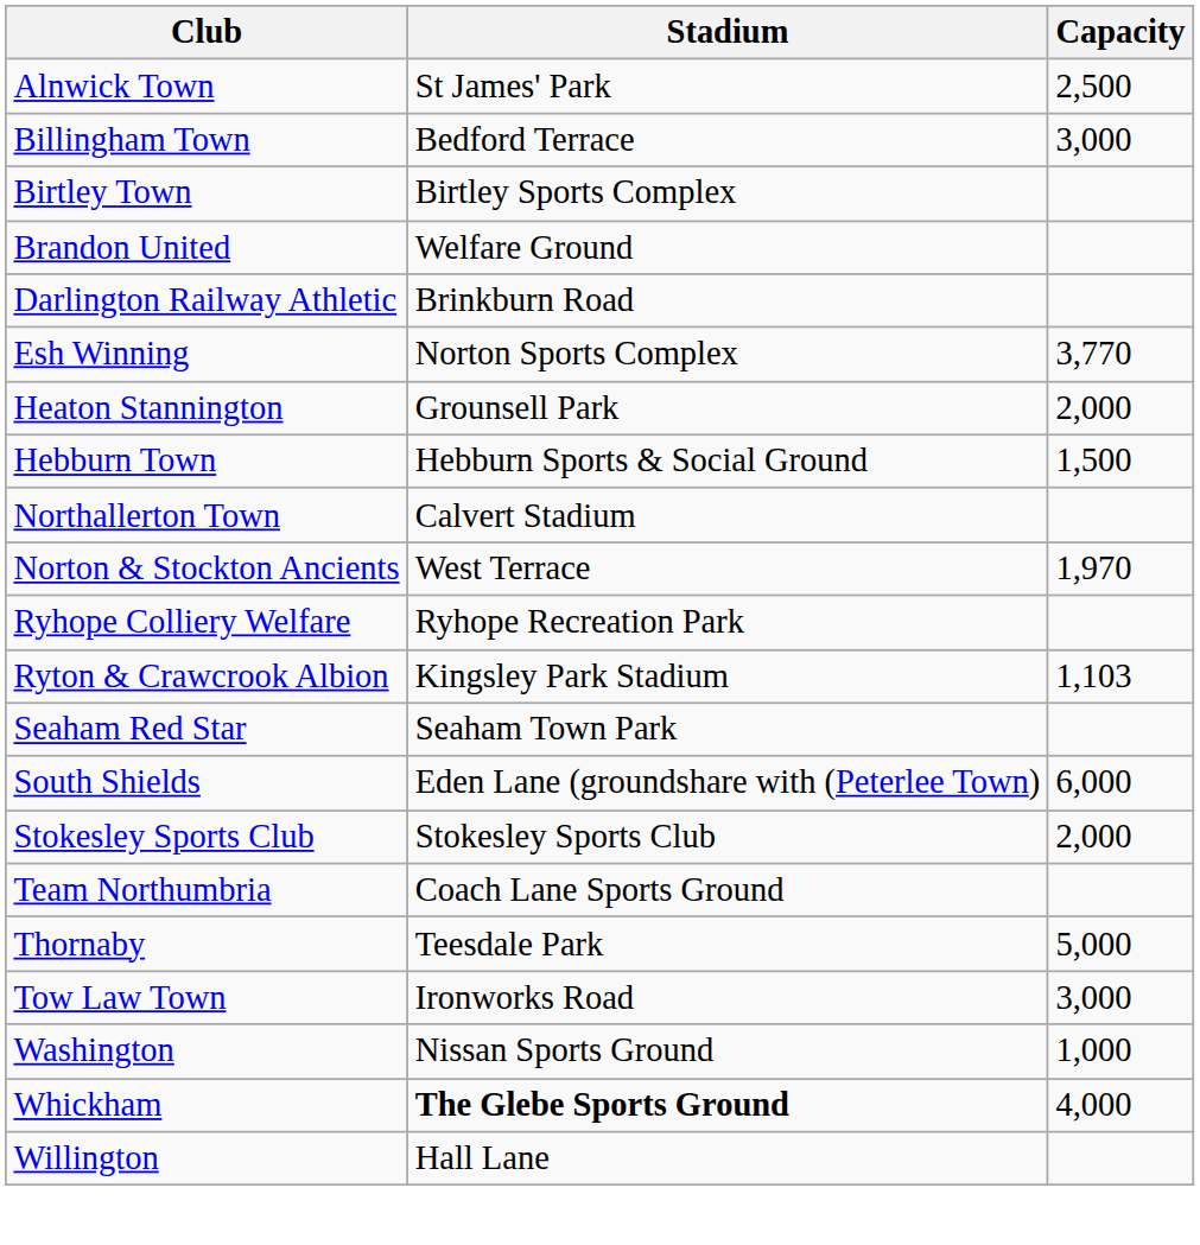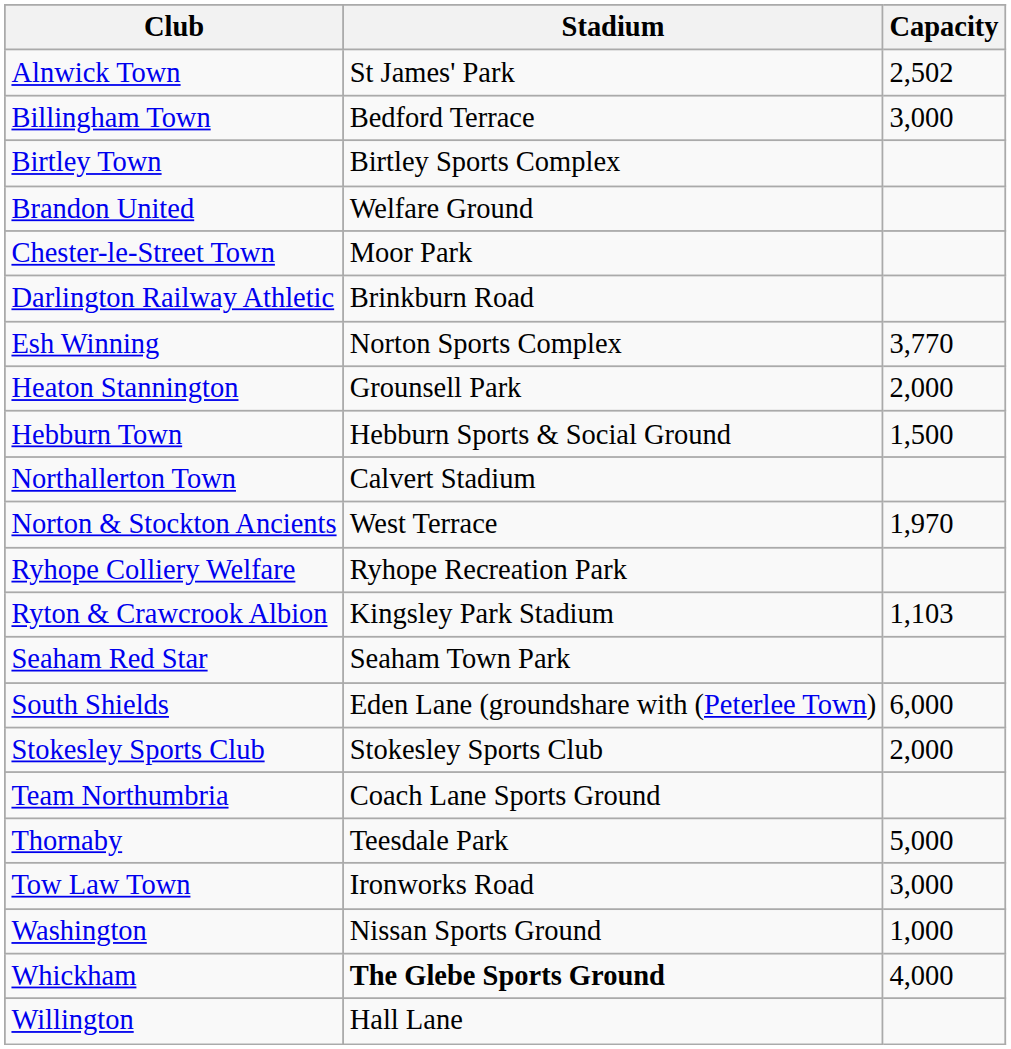 <table class="wikitable sortable">
 <tr>
 <th>Club</th>
 <th>Stadium</th>
 <th>Capacity</th>
 </tr>
 <tr>
 <td><a href='#'>Alnwick Town</a></td>
 <td>St James' Park</td>
-<td>2,500</td>
+<td>2,502</td>
 </tr>
 <tr>
 <td><a href='#'>Billingham Town</a></td>
 <td>Bedford Terrace</td>
 <td>3,000</td>
 </tr>
 <tr>
 <td><a href='#'>Birtley Town</a></td>
 <td>Birtley Sports Complex</td>
 <td></td>
 </tr>
 <tr>
 <td><a href='#'>Brandon United</a></td>
 <td>Welfare Ground</td>
+<td></td>
+</tr>
+<tr>
+<td><a href='#'>Chester-le-Street Town</a></td>
+<td>Moor Park</td>
 <td></td>
 </tr>
 <tr>
 <td><a href='#'>Darlington Railway Athletic</a></td>
 <td>Brinkburn Road</td>
 <td></td>
 </tr>
 <tr>
 <td><a href='#'>Esh Winning</a></td>
 <td>Norton Sports Complex</td>
 <td>3,770</td>
 </tr>
 <tr>
 <td><a href='#'>Heaton Stannington</a></td>
 <td>Grounsell Park</td>
 <td>2,000</td>
 </tr>
 <tr>
 <td><a href='#'>Hebburn Town</a></td>
 <td>Hebburn Sports & Social Ground</td>
 <td>1,500</td>
 </tr>
 <tr>
 <td><a href='#'>Northallerton Town</a></td>
 <td>Calvert Stadium</td>
 <td></td>
 </tr>
 <tr>
 <td><a href='#'>Norton & Stockton Ancients</a></td>
 <td>West Terrace</td>
 <td>1,970</td>
 </tr>
 <tr>
 <td><a href='#'>Ryhope Colliery Welfare</a></td>
 <td>Ryhope Recreation Park</td>
 <td></td>
 </tr>
 <tr>
 <td><a href='#'>Ryton & Crawcrook Albion</a></td>
 <td>Kingsley Park Stadium</td>
 <td>1,103</td>
 </tr>
 <tr>
 <td><a href='#'>Seaham Red Star</a></td>
 <td>Seaham Town Park</td>
 <td></td>
 </tr>
 <tr>
 <td><a href='#'>South Shields</a></td>
 <td>Eden Lane (groundshare with (<a href='#'>Peterlee Town</a>)</td>
 <td>6,000</td>
 </tr>
 <tr>
 <td><a href='#'>Stokesley Sports Club</a></td>
 <td>Stokesley Sports Club</td>
 <td>2,000</td>
 </tr>
 <tr>
 <td><a href='#'>Team Northumbria</a></td>
 <td>Coach Lane Sports Ground</td>
 <td></td>
 </tr>
 <tr>
 <td><a href='#'>Thornaby</a></td>
 <td>Teesdale Park</td>
 <td>5,000</td>
 </tr>
 <tr>
 <td><a href='#'>Tow Law Town</a></td>
 <td>Ironworks Road</td>
 <td>3,000</td>
 </tr>
 <tr>
 <td><a href='#'>Washington</a></td>
 <td>Nissan Sports Ground</td>
 <td>1,000</td>
 </tr>
 <tr>
 <td><a href='#'>Whickham</a></td>
 <td><strong>The Glebe Sports Ground</strong></td>
 <td>4,000</td>
 </tr>
 <tr>
 <td><a href='#'>Willington</a></td>
 <td>Hall Lane</td>
 <td></td>
 </tr>
 </table>
